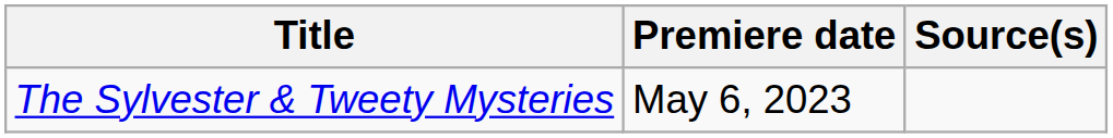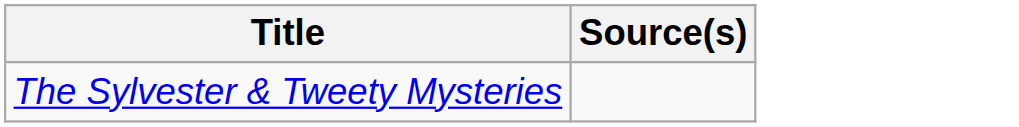 <table class="wikitable sortable">
 <tr>
 <th>Title</th>
-<th>Premiere date</th>
 <th>Source(s)</th>
 </tr>
 <tr>
 <td><em><a href='#'>The Sylvester & Tweety Mysteries</a></em></td>
-<td>May 6, 2023</td>
 <td></td>
 </tr>
 </table>
